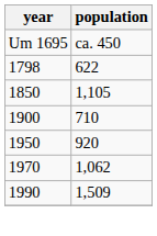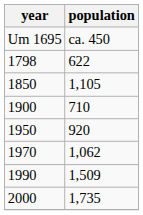 <table class="wikitable">
 <tr>
 <th>year</th>
 <th>population</th>
 </tr>
 <tr>
 <td>Um 1695</td>
 <td>ca. 450</td>
 </tr>
 <tr>
 <td>1798</td>
 <td>622</td>
 </tr>
 <tr>
 <td>1850</td>
 <td>1,105</td>
 </tr>
 <tr>
 <td>1900</td>
 <td>710</td>
 </tr>
 <tr>
 <td>1950</td>
 <td>920</td>
 </tr>
 <tr>
 <td>1970</td>
 <td>1,062</td>
 </tr>
 <tr>
 <td>1990</td>
 <td>1,509</td>
 </tr>
 <tr>
+<td>2000</td>
+<td>1,735</td>
+</tr>
+<tr>
 </tr>
 </table>
